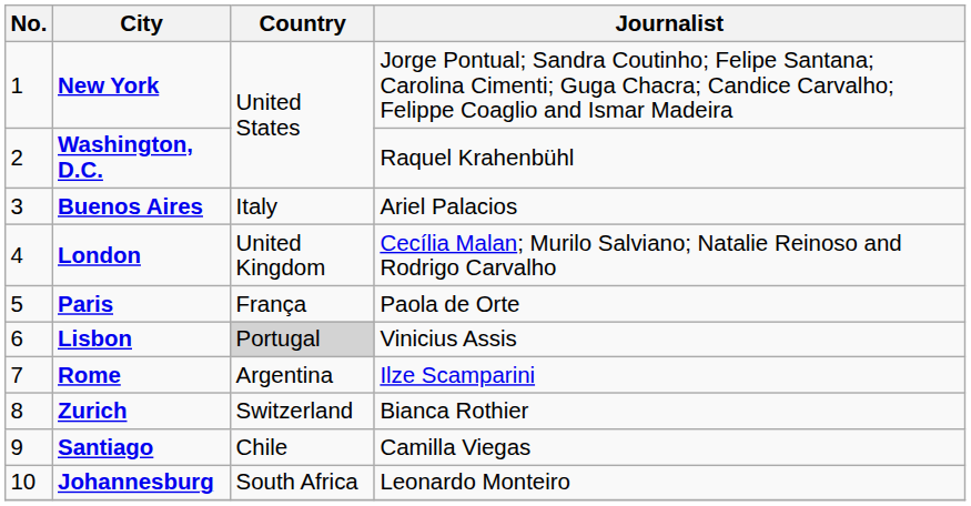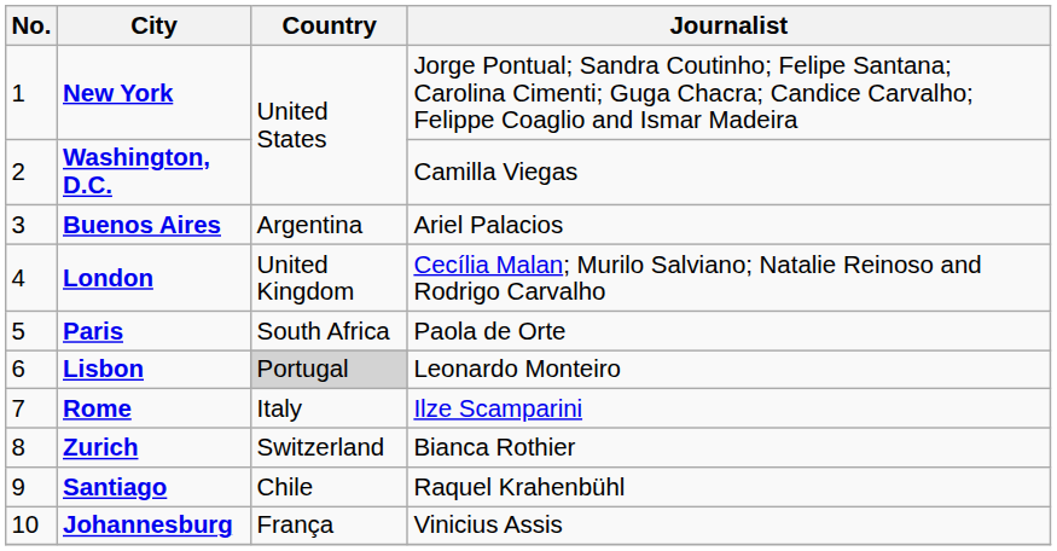 <table class="wikitable" border="1" style="font-size:90%; text-align:left;">
 <tr>
 <th>No.</th>
 <th>City</th>
 <th>Country</th>
 <th>Journalist</th>
 </tr>
 <tr>
 <td>1</td>
 <td><strong><a href='#'>New York</a></strong></td>
 <td rowspan="2">United States</td>
 <td>Jorge Pontual; Sandra Coutinho; Felipe Santana; Carolina Cimenti; Guga Chacra; Candice Carvalho; Felippe Coaglio and Ismar Madeira</td>
 </tr>
 <tr>
 <td>2</td>
 <td><strong><a href='#'>Washington, D.C.</a></strong></td>
-<td>Raquel Krahenbühl</td>
+<td>Camilla Viegas</td>
 </tr>
 <tr>
 <td>3</td>
 <td><strong><a href='#'>Buenos Aires</a></strong></td>
-<td>Italy</td>
+<td>Argentina</td>
 <td>Ariel Palacios</td>
 </tr>
 <tr>
 <td>4</td>
 <td><strong><a href='#'>London</a></strong></td>
 <td>United Kingdom</td>
 <td><a href='#'>Cecília Malan</a>; Murilo Salviano; Natalie Reinoso and Rodrigo Carvalho</td>
 </tr>
 <tr>
 <td>5</td>
 <td><strong><a href='#'>Paris</a></strong></td>
-<td>França</td>
+<td>South Africa</td>
 <td>Paola de Orte</td>
 </tr>
 <tr>
 <td>6</td>
 <td><strong><a href='#'>Lisbon</a></strong></td>
 <td style="background: lightgrey;">Portugal</td>
-<td>Vinicius Assis</td>
+<td>Leonardo Monteiro</td>
 </tr>
 <tr>
 <td>7</td>
 <td><strong><a href='#'>Rome</a></strong></td>
-<td>Argentina</td>
+<td>Italy</td>
 <td><a href='#'>Ilze Scamparini</a></td>
 </tr>
 <tr>
 <td>8</td>
 <td><strong><a href='#'>Zurich</a></strong></td>
 <td>Switzerland</td>
 <td>Bianca Rothier</td>
 </tr>
 <tr>
 <td>9</td>
 <td><strong><a href='#'>Santiago</a></strong></td>
 <td>Chile</td>
-<td>Camilla Viegas</td>
+<td>Raquel Krahenbühl</td>
 </tr>
 <tr>
 <td>10</td>
 <td><strong><a href='#'>Johannesburg</a></strong></td>
-<td>South Africa</td>
-<td>Leonardo Monteiro</td>
+<td>França</td>
+<td>Vinicius Assis</td>
 </tr>
 <tr>
 </tr>
 </table>
